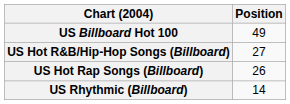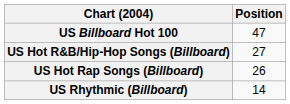 <table class="wikitable sortable plainrowheaders" style="text-align:center">
 <tr>
 <th scope="col">Chart (2004)</th>
 <th scope="col">Position</th>
 </tr>
 <tr>
 <th scope="row">US <em>Billboard</em> Hot 100</th>
-<td>49</td>
+<td>47</td>
 </tr>
 <tr>
 <th scope="row">US Hot R&B/Hip-Hop Songs (<em>Billboard</em>)</th>
 <td>27</td>
 </tr>
 <tr>
 <th scope="row">US Hot Rap Songs (<em>Billboard</em>)</th>
 <td>26</td>
 </tr>
 <tr>
 <th scope="row">US Rhythmic (<em>Billboard</em>)</th>
 <td>14</td>
 </tr>
 </table>
